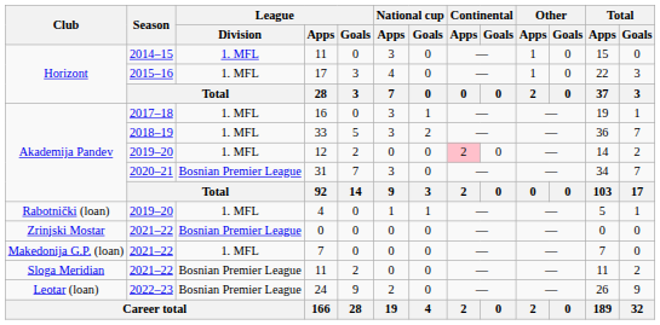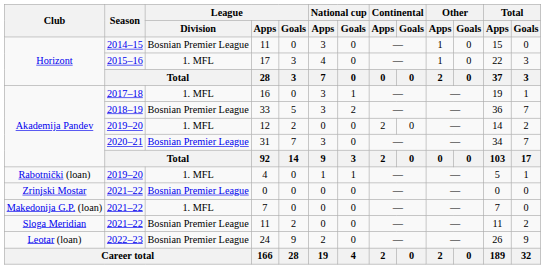 <table class="wikitable" style="text-align:center">
 <tr>
 <th rowspan="2">Club</th>
 <th rowspan="2">Season</th>
 <th colspan="3">League</th>
 <th colspan="2">National cup</th>
 <th colspan="2">Continental</th>
 <th colspan="2">Other</th>
 <th colspan="2">Total</th>
 </tr>
 <tr>
 <th>Division</th>
 <th>Apps</th>
 <th>Goals</th>
 <th>Apps</th>
 <th>Goals</th>
 <th>Apps</th>
 <th>Goals</th>
 <th>Apps</th>
 <th>Goals</th>
 <th>Apps</th>
 <th>Goals</th>
 </tr>
 <tr>
 <td rowspan="3"><a href='#'>Horizont</a></td>
 <td><a href='#'>2014–15</a></td>
-<td><a href='#'>1. MFL</a></td>
+<td>Bosnian Premier League</td>
 <td>11</td>
 <td>0</td>
 <td>3</td>
 <td>0</td>
 <td colspan="2">—</td>
 <td>1</td>
 <td>0</td>
 <td>15</td>
 <td>0</td>
 </tr>
 <tr>
 <td><a href='#'>2015–16</a></td>
 <td>1. MFL</td>
 <td>17</td>
 <td>3</td>
 <td>4</td>
 <td>0</td>
 <td colspan="2">—</td>
 <td>1</td>
 <td>0</td>
 <td>22</td>
 <td>3</td>
 </tr>
 <tr>
 <th colspan="2">Total</th>
 <th>28</th>
 <th>3</th>
 <th>7</th>
 <th>0</th>
 <th>0</th>
 <th>0</th>
 <th>2</th>
 <th>0</th>
 <th>37</th>
 <th>3</th>
 </tr>
 <tr>
 <td rowspan="5"><a href='#'>Akademija Pandev</a></td>
 <td><a href='#'>2017–18</a></td>
 <td>1. MFL</td>
 <td>16</td>
 <td>0</td>
 <td>3</td>
 <td>1</td>
 <td colspan="2">—</td>
 <td colspan="2">—</td>
 <td>19</td>
 <td>1</td>
 </tr>
 <tr>
 <td><a href='#'>2018–19</a></td>
-<td>1. MFL</td>
+<td>Bosnian Premier League</td>
 <td>33</td>
 <td>5</td>
 <td>3</td>
 <td>2</td>
 <td colspan="2">—</td>
 <td colspan="2">—</td>
 <td>36</td>
 <td>7</td>
 </tr>
 <tr>
 <td><a href='#'>2019–20</a></td>
 <td>1. MFL</td>
 <td>12</td>
 <td>2</td>
 <td>0</td>
 <td>0</td>
-<td style="background: pink;">2</td>
+<td>2</td>
 <td>0</td>
 <td colspan="2">—</td>
 <td>14</td>
 <td>2</td>
 </tr>
 <tr>
 <td><a href='#'>2020–21</a></td>
 <td><a href='#'>Bosnian Premier League</a></td>
 <td>31</td>
 <td>7</td>
 <td>3</td>
 <td>0</td>
 <td colspan="2">—</td>
 <td colspan="2">—</td>
 <td>34</td>
 <td>7</td>
 </tr>
 <tr>
 <th colspan="2">Total</th>
 <th>92</th>
 <th>14</th>
 <th>9</th>
 <th>3</th>
 <th>2</th>
 <th>0</th>
 <th>0</th>
 <th>0</th>
 <th>103</th>
 <th>17</th>
 </tr>
 <tr>
 <td><a href='#'>Rabotnički</a> (loan)</td>
 <td><a href='#'>2019–20</a></td>
 <td>1. MFL</td>
 <td>4</td>
 <td>0</td>
 <td>1</td>
 <td>1</td>
 <td colspan="2">—</td>
 <td colspan="2">—</td>
 <td>5</td>
 <td>1</td>
 </tr>
 <tr>
 <td><a href='#'>Zrinjski Mostar</a></td>
 <td><a href='#'>2021–22</a></td>
 <td><a href='#'>Bosnian Premier League</a></td>
 <td>0</td>
 <td>0</td>
 <td>0</td>
 <td>0</td>
 <td colspan="2">—</td>
 <td colspan="2">—</td>
 <td>0</td>
 <td>0</td>
 </tr>
 <tr>
 <td><a href='#'>Makedonija G.P.</a> (loan)</td>
 <td><a href='#'>2021–22</a></td>
 <td>1. MFL</td>
 <td>7</td>
 <td>0</td>
 <td>0</td>
 <td>0</td>
 <td colspan="2">—</td>
 <td colspan="2">—</td>
 <td>7</td>
 <td>0</td>
 </tr>
 <tr>
 <td><a href='#'>Sloga Meridian</a></td>
 <td><a href='#'>2021–22</a></td>
 <td>Bosnian Premier League</td>
 <td>11</td>
 <td>2</td>
 <td>0</td>
 <td>0</td>
 <td colspan="2">—</td>
 <td colspan="2">—</td>
 <td>11</td>
 <td>2</td>
 </tr>
 <tr>
 <td><a href='#'>Leotar</a> (loan)</td>
 <td><a href='#'>2022–23</a></td>
 <td>Bosnian Premier League</td>
 <td>24</td>
 <td>9</td>
 <td>2</td>
 <td>0</td>
 <td colspan="2">—</td>
 <td colspan="2">—</td>
 <td>26</td>
 <td>9</td>
 </tr>
 <tr>
 <th colspan="3">Career total</th>
 <th>166</th>
 <th>28</th>
 <th>19</th>
 <th>4</th>
 <th>2</th>
 <th>0</th>
 <th>2</th>
 <th>0</th>
 <th>189</th>
 <th>32</th>
 </tr>
 </table>
